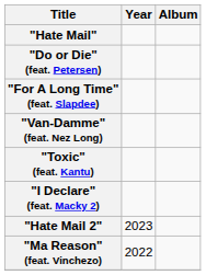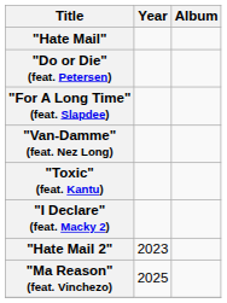 <table class="wikitable">
 <tr>
 <th scope="col">Title</th>
 <th scope="col">Year</th>
 <th scope="col">Album</th>
 </tr>
 <tr>
 <th>"Hate Mail"</th>
 <td></td>
 <td></td>
 </tr>
 <tr>
 <th scope="row">"Do or Die"<br><small>(feat. <a href='#'>Petersen</a>)</small></th>
 <td></td>
 <td></td>
 </tr>
 <tr>
 <th scope="row">"For A Long Time"<br><small>(feat. <a href='#'>Slapdee</a>)</small></th>
 <td></td>
 <td></td>
 </tr>
 <tr>
 <th scope="row">"Van-Damme"<br><small>(feat. Nez Long)</small></th>
 <td></td>
 <td></td>
 </tr>
 <tr>
 <th scope="row">"Toxic"<br><small>(feat. <a href='#'>Kantu</a>)</small></th>
 <td></td>
 <td></td>
 </tr>
 <tr>
 <th scope="row">"I Declare"<br><small>(feat. <a href='#'>Macky 2</a>)</small></th>
 <td></td>
 <td></td>
 </tr>
 <tr>
 <th>"Hate Mail 2"</th>
 <td>2023</td>
 <td></td>
 </tr>
 <tr>
 <th scope="row">"Ma Reason"<br><small>(feat. Vinchezo)</small></th>
-<td>2022</td>
+<td>2025</td>
 <td></td>
 </tr>
 <tr>
 </tr>
 </table>
